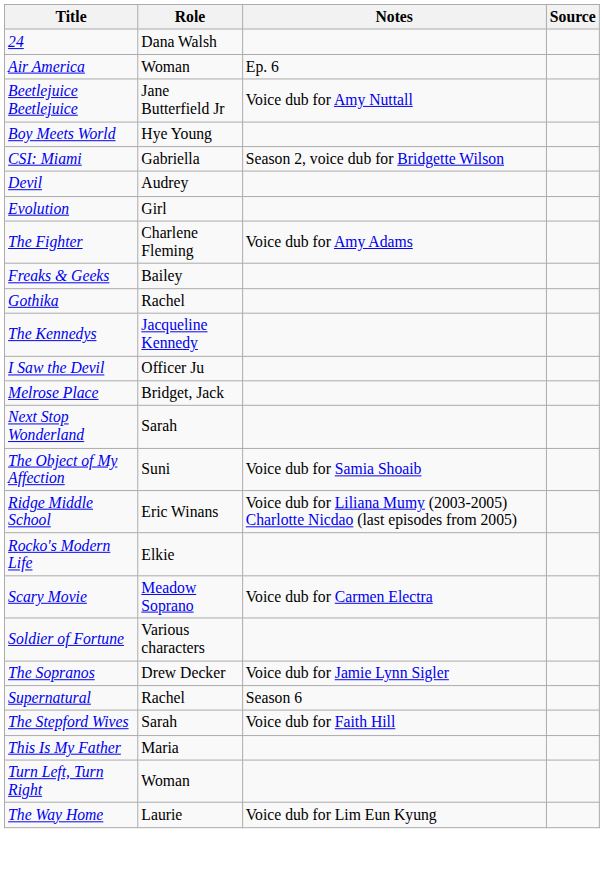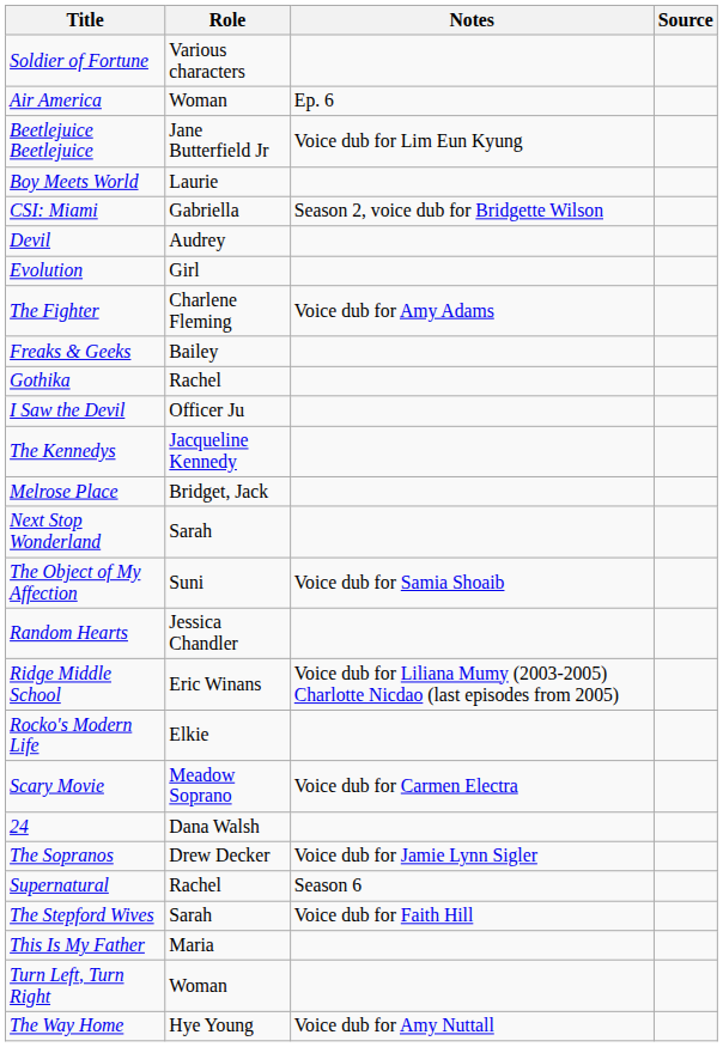 <table class="wikitable sortable plainrowheaders">
 <tr>
 <th>Title</th>
 <th>Role</th>
 <th class="unsortable">Notes</th>
 <th class="unsortable">Source</th>
 </tr>
 <tr>
-<td><em><a href='#'>24</a></em></td>
-<td>Dana Walsh</td>
+<td><em><a href='#'>Soldier of Fortune</a></em></td>
+<td>Various characters</td>
 <td></td>
 <td></td>
 </tr>
 <tr>
 <td><em><a href='#'>Air America</a></em></td>
 <td>Woman</td>
 <td>Ep. 6</td>
 <td></td>
 </tr>
 <tr>
 <td><em><a href='#'>Beetlejuice Beetlejuice</a></em></td>
 <td>Jane Butterfield Jr</td>
-<td>Voice dub for <a href='#'>Amy Nuttall</a></td>
+<td>Voice dub for Lim Eun Kyung</td>
 <td></td>
 </tr>
 <tr>
 <td><em><a href='#'>Boy Meets World</a></em></td>
-<td>Hye Young</td>
+<td>Laurie</td>
 <td></td>
 <td></td>
 </tr>
 <tr>
 <td><em><a href='#'>CSI: Miami</a></em></td>
 <td>Gabriella</td>
 <td>Season 2, voice dub for <a href='#'>Bridgette Wilson</a></td>
 <td></td>
 </tr>
 <tr>
 <td><em><a href='#'>Devil</a></em></td>
 <td>Audrey</td>
 <td></td>
 <td></td>
 </tr>
 <tr>
 <td><em><a href='#'>Evolution</a></em></td>
 <td>Girl</td>
 <td></td>
 <td></td>
 </tr>
 <tr>
 <td><em><a href='#'>The Fighter</a></em></td>
 <td>Charlene Fleming</td>
 <td>Voice dub for <a href='#'>Amy Adams</a></td>
 <td></td>
 </tr>
 <tr>
 <td><em><a href='#'>Freaks & Geeks</a></em></td>
 <td>Bailey</td>
 <td></td>
 <td></td>
 </tr>
 <tr>
 <td><em><a href='#'>Gothika</a></em></td>
 <td>Rachel</td>
 <td></td>
 <td></td>
 </tr>
 <tr>
-<td><em><a href='#'>The Kennedys</a></em></td>
-<td><a href='#'>Jacqueline Kennedy</a></td>
+<td><em><a href='#'>I Saw the Devil</a></em></td>
+<td>Officer Ju</td>
 <td></td>
 <td></td>
 </tr>
 <tr>
-<td><em><a href='#'>I Saw the Devil</a></em></td>
-<td>Officer Ju</td>
+<td><em><a href='#'>The Kennedys</a></em></td>
+<td><a href='#'>Jacqueline Kennedy</a></td>
 <td></td>
 <td></td>
 </tr>
 <tr>
 <td><em><a href='#'>Melrose Place</a></em></td>
 <td>Bridget, Jack</td>
 <td></td>
 <td></td>
 </tr>
 <tr>
 <td><em><a href='#'>Next Stop Wonderland</a></em></td>
 <td>Sarah</td>
 <td></td>
 <td></td>
 </tr>
 <tr>
 <td><em><a href='#'>The Object of My Affection</a></em></td>
 <td>Suni</td>
 <td>Voice dub for <a href='#'>Samia Shoaib</a></td>
 <td></td>
 </tr>
 <tr>
+<td><em><a href='#'>Random Hearts</a></em></td>
+<td>Jessica Chandler</td>
+<td></td>
+<td></td>
+</tr>
+<tr>
 <td><em><a href='#'>Ridge Middle School</a></em></td>
 <td>Eric Winans</td>
 <td>Voice dub for <a href='#'>Liliana Mumy</a> (2003-2005) <a href='#'>Charlotte Nicdao</a> (last episodes from 2005)</td>
 <td></td>
 </tr>
 <tr>
 <td><em><a href='#'>Rocko's Modern Life</a></em></td>
 <td>Elkie</td>
 <td></td>
 <td></td>
 </tr>
 <tr>
 <td><em><a href='#'>Scary Movie</a></em></td>
 <td><a href='#'>Meadow Soprano</a></td>
 <td>Voice dub for <a href='#'>Carmen Electra</a></td>
 <td></td>
 </tr>
 <tr>
-<td><em><a href='#'>Soldier of Fortune</a></em></td>
-<td>Various characters</td>
+<td><em><a href='#'>24</a></em></td>
+<td>Dana Walsh</td>
 <td></td>
 <td></td>
 </tr>
 <tr>
 <td><em><a href='#'>The Sopranos</a></em></td>
 <td>Drew Decker</td>
 <td>Voice dub for <a href='#'>Jamie Lynn Sigler</a></td>
 <td></td>
 </tr>
 <tr>
 <td><em><a href='#'>Supernatural</a></em></td>
 <td>Rachel</td>
 <td>Season 6</td>
 <td></td>
 </tr>
 <tr>
 <td><em><a href='#'>The Stepford Wives</a></em></td>
 <td>Sarah</td>
 <td>Voice dub for <a href='#'>Faith Hill</a></td>
 <td></td>
 </tr>
 <tr>
 <td><em><a href='#'>This Is My Father</a></em></td>
 <td>Maria</td>
 <td></td>
 <td></td>
 </tr>
 <tr>
 <td><em><a href='#'>Turn Left, Turn Right</a></em></td>
 <td>Woman</td>
 <td></td>
 <td></td>
 </tr>
 <tr>
 <td><em><a href='#'>The Way Home</a></em></td>
-<td>Laurie</td>
-<td>Voice dub for Lim Eun Kyung</td>
+<td>Hye Young</td>
+<td>Voice dub for <a href='#'>Amy Nuttall</a></td>
 <td></td>
 </tr>
 </table>
